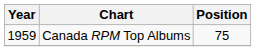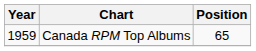 <table class="wikitable">
 <tr>
 <th>Year</th>
 <th>Chart</th>
 <th>Position</th>
 </tr>
 <tr>
 <td>1959</td>
 <td>Canada <em>RPM</em> Top Albums</td>
-<td align="center">75</td>
+<td align="center">65</td>
 </tr>
 <tr>
 </tr>
 </table>
